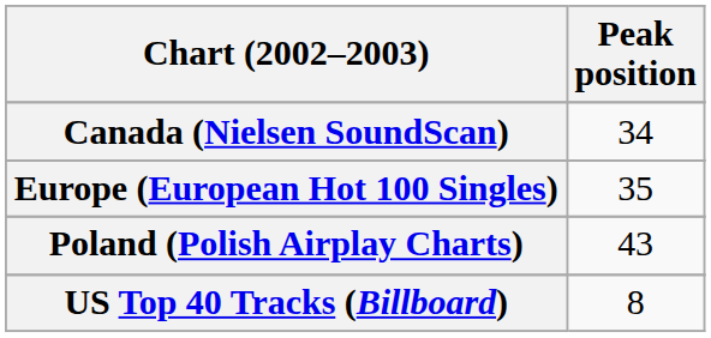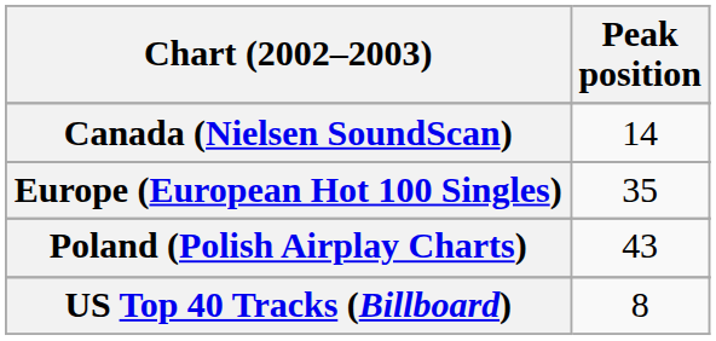 <table class="wikitable sortable plainrowheaders" style="text-align:center">
 <tr>
 <th scope="col">Chart (2002–2003)</th>
 <th scope="col">Peak<br>position</th>
 </tr>
 <tr>
 </tr>
 <tr>
 </tr>
 <tr>
 </tr>
 <tr>
 <th scope="row">Canada (<a href='#'>Nielsen SoundScan</a>)</th>
-<td>34</td>
+<td>14</td>
 </tr>
 <tr>
 </tr>
 <tr>
 <th scope="row">Europe (<a href='#'>European Hot 100 Singles</a>)</th>
 <td>35</td>
 </tr>
 <tr>
 </tr>
 <tr>
 </tr>
 <tr>
 </tr>
 <tr>
 <th scope="row">Poland (<a href='#'>Polish Airplay Charts</a>)</th>
 <td align="center">43</td>
 </tr>
 <tr>
 </tr>
 <tr>
 </tr>
 <tr>
 </tr>
 <tr>
 </tr>
 <tr>
 </tr>
 <tr>
 </tr>
 <tr>
 </tr>
 <tr>
 </tr>
 <tr>
 <th scope="row">US <a href='#'>Top 40 Tracks</a> (<em><a href='#'>Billboard</a></em>)</th>
 <td>8</td>
 </tr>
 </table>
